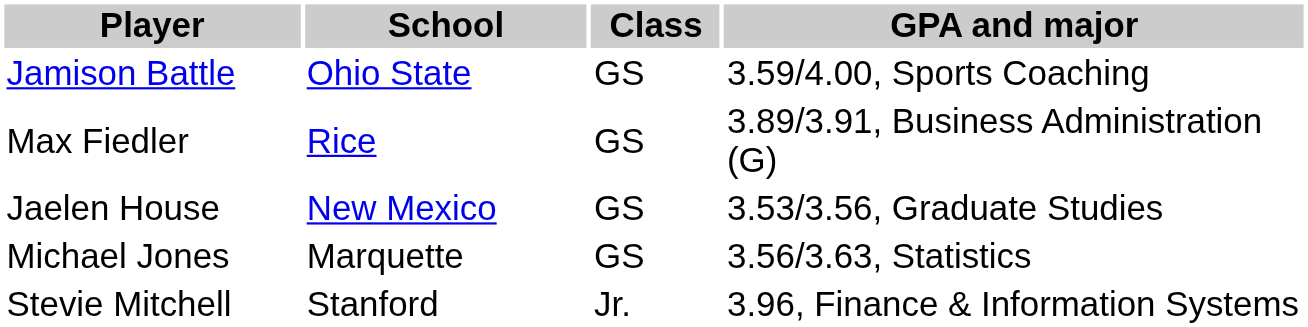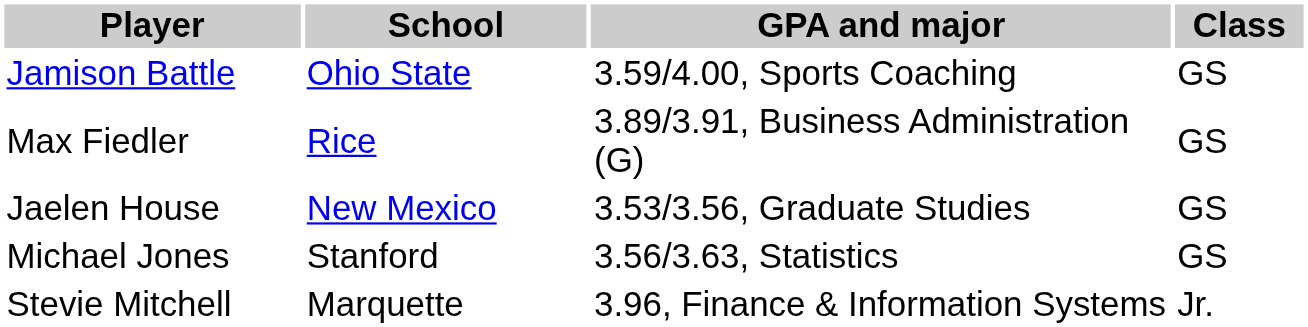 <table style="width:600px" "border:'1' 'solid' 'gray' ">
 <tr>
 <th style="background:#ccc; width:23%;">Player</th>
 <th style="background:#ccc; width:22%;">School</th>
+<th style="background:#ccc; width:45%;">GPA and major</th>
 <th style="background:#ccc; width:10%;">Class</th>
-<th style="background:#ccc; width:45%;">GPA and major</th>
 </tr>
 <tr>
 <td><a href='#'>Jamison Battle</a></td>
 <td><a href='#'>Ohio State</a></td>
+<td>3.59/4.00, Sports Coaching</td>
 <td>GS</td>
-<td>3.59/4.00, Sports Coaching</td>
 </tr>
 <tr>
 <td>Max Fiedler</td>
 <td><a href='#'>Rice</a></td>
+<td>3.89/3.91, Business Administration (G)</td>
 <td>GS</td>
-<td>3.89/3.91, Business Administration (G)</td>
 </tr>
 <tr>
 <td>Jaelen House</td>
 <td><a href='#'>New Mexico</a></td>
+<td>3.53/3.56, Graduate Studies</td>
 <td>GS</td>
-<td>3.53/3.56, Graduate Studies</td>
 </tr>
 <tr>
 <td>Michael Jones</td>
-<td>Marquette</td>
+<td>Stanford</td>
+<td>3.56/3.63, Statistics</td>
 <td>GS</td>
-<td>3.56/3.63, Statistics</td>
 </tr>
 <tr>
 <td>Stevie Mitchell</td>
-<td>Stanford</td>
+<td>Marquette</td>
+<td>3.96, Finance & Information Systems</td>
 <td>Jr.</td>
-<td>3.96, Finance & Information Systems</td>
 </tr>
 </table>
